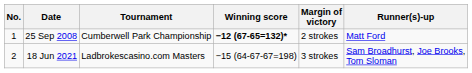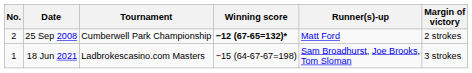 <table class="wikitable" style="font-size:95%;">
 <tr>
 <th>No.</th>
 <th>Date</th>
 <th>Tournament</th>
 <th>Winning score</th>
+<th>Runner(s)-up</th>
 <th>Margin of<br>victory</th>
-<th>Runner(s)-up</th>
+</tr>
+<tr>
+<td align=center>2</td>
+<td align=right>25 Sep <a href='#'>2008</a></td>
+<td>Cumberwell Park Championship</td>
+<td><strong>−12 (67-65=132)*</strong></td>
+<td> <a href='#'>Matt Ford</a></td>
+<td>2 strokes</td>
 </tr>
 <tr>
 <td align=center>1</td>
-<td align=right>25 Sep <a href='#'>2008</a></td>
-<td>Cumberwell Park Championship</td>
-<td><strong>−12 (67-65=132)*</strong></td>
-<td>2 strokes</td>
-<td> <a href='#'>Matt Ford</a></td>
-</tr>
-<tr>
-<td align=center>2</td>
 <td align=right>18 Jun <a href='#'>2021</a></td>
 <td>Ladbrokescasino.com Masters</td>
 <td>−15 (64-67-67=198)</td>
+<td> <a href='#'>Sam Broadhurst</a>,  <a href='#'>Joe Brooks</a>,<br> <a href='#'>Tom Sloman</a></td>
 <td>3 strokes</td>
-<td> <a href='#'>Sam Broadhurst</a>,  <a href='#'>Joe Brooks</a>,<br> <a href='#'>Tom Sloman</a></td>
 </tr>
 </table>
